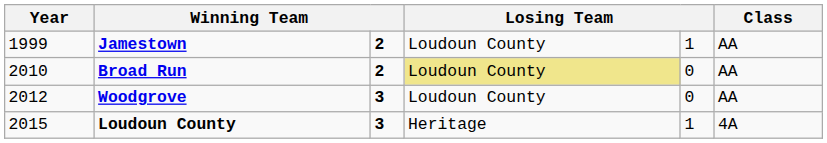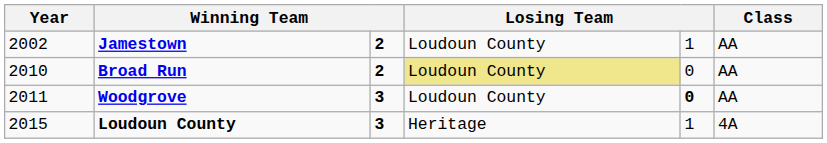 <table class="wikitable collapsible collapsed" style="width:650px;">
 <tr>
 <th>Year</th>
 <th colspan=2>Winning Team</th>
 <th colspan=2>Losing Team</th>
 <th>Class</th>
 </tr>
 <tr>
-<td>1999</td>
+<td>2002</td>
 <td><strong><a href='#'>Jamestown</a></strong></td>
 <td><strong>2</strong></td>
 <td>Loudoun County</td>
 <td>1</td>
 <td>AA</td>
 </tr>
 <tr>
 <td>2010</td>
 <td><strong><a href='#'>Broad Run</a></strong></td>
 <td><strong>2</strong></td>
 <td style="background: khaki;">Loudoun County</td>
 <td>0</td>
 <td>AA</td>
 </tr>
 <tr>
-<td>2012</td>
+<td>2011</td>
 <td><strong><a href='#'>Woodgrove</a></strong></td>
 <td><strong>3</strong></td>
 <td>Loudoun County</td>
-<td>0</td>
+<td><strong>0</strong></td>
 <td>AA</td>
 </tr>
 <tr>
 <td>2015</td>
 <td><strong>Loudoun County</strong></td>
 <td><strong>3</strong></td>
 <td>Heritage</td>
 <td>1</td>
 <td>4A</td>
 </tr>
 </table>
